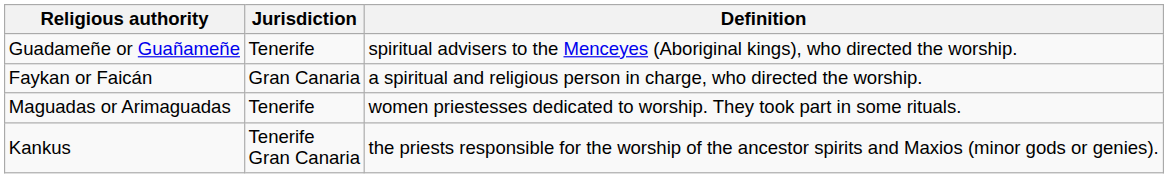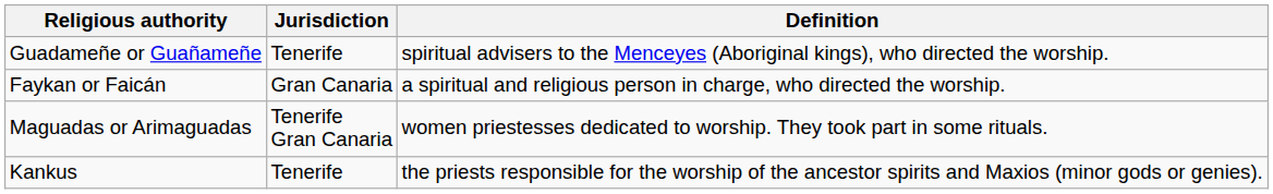 <table class="wikitable">
 <tr>
 <th>Religious authority</th>
 <th>Jurisdiction</th>
 <th>Definition</th>
 </tr>
 <tr>
 <td>Guadameñe or <a href='#'>Guañameñe</a></td>
 <td>Tenerife</td>
 <td>spiritual advisers to the <a href='#'>Menceyes</a> (Aboriginal kings), who directed the worship.</td>
 </tr>
 <tr>
 <td>Faykan or Faicán</td>
 <td>Gran Canaria</td>
 <td>a spiritual and religious person in charge, who directed the worship.</td>
 </tr>
 <tr>
 <td>Maguadas or Arimaguadas</td>
-<td>Tenerife</td>
+<td>Tenerife<br>Gran Canaria</td>
 <td>women priestesses dedicated to worship. They took part in some rituals.</td>
 </tr>
 <tr>
 <td>Kankus</td>
-<td>Tenerife<br>Gran Canaria</td>
+<td>Tenerife</td>
 <td>the priests responsible for the worship of the ancestor spirits and Maxios (minor gods or genies).</td>
 </tr>
 </table>
